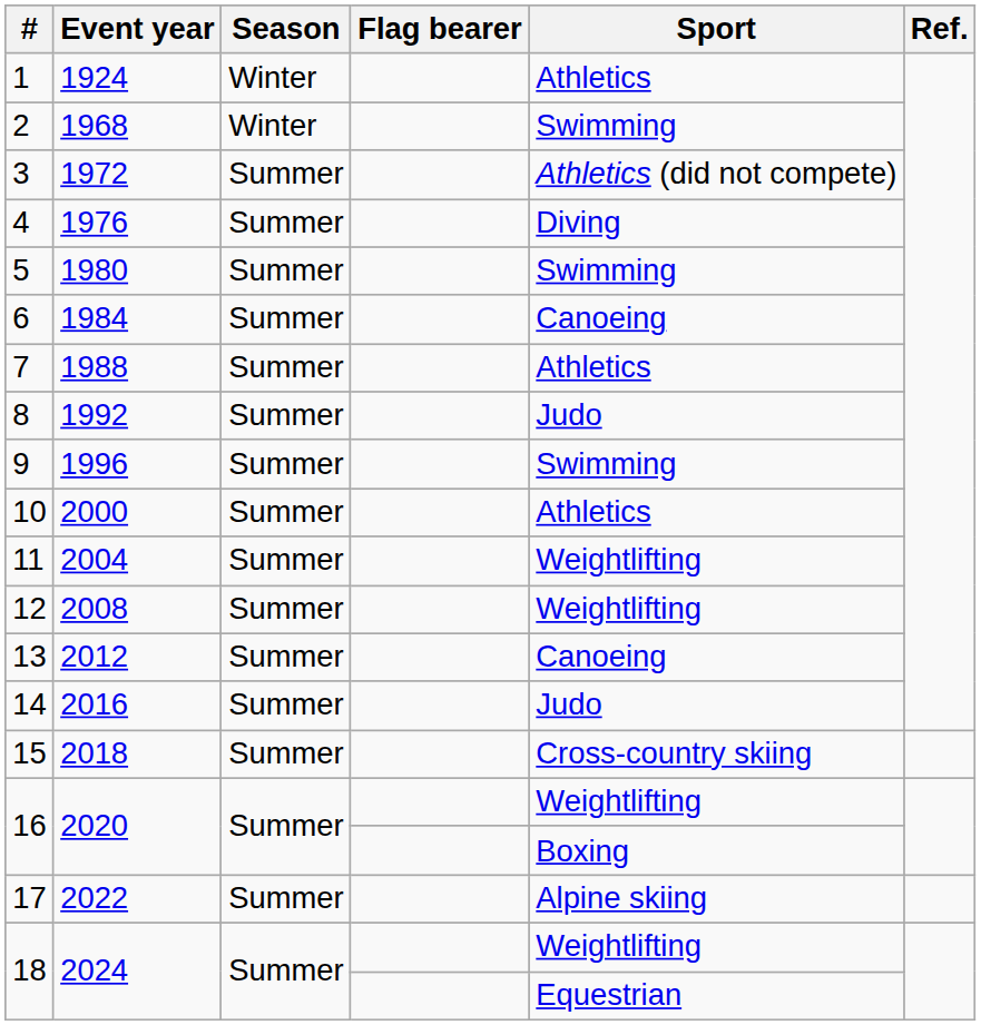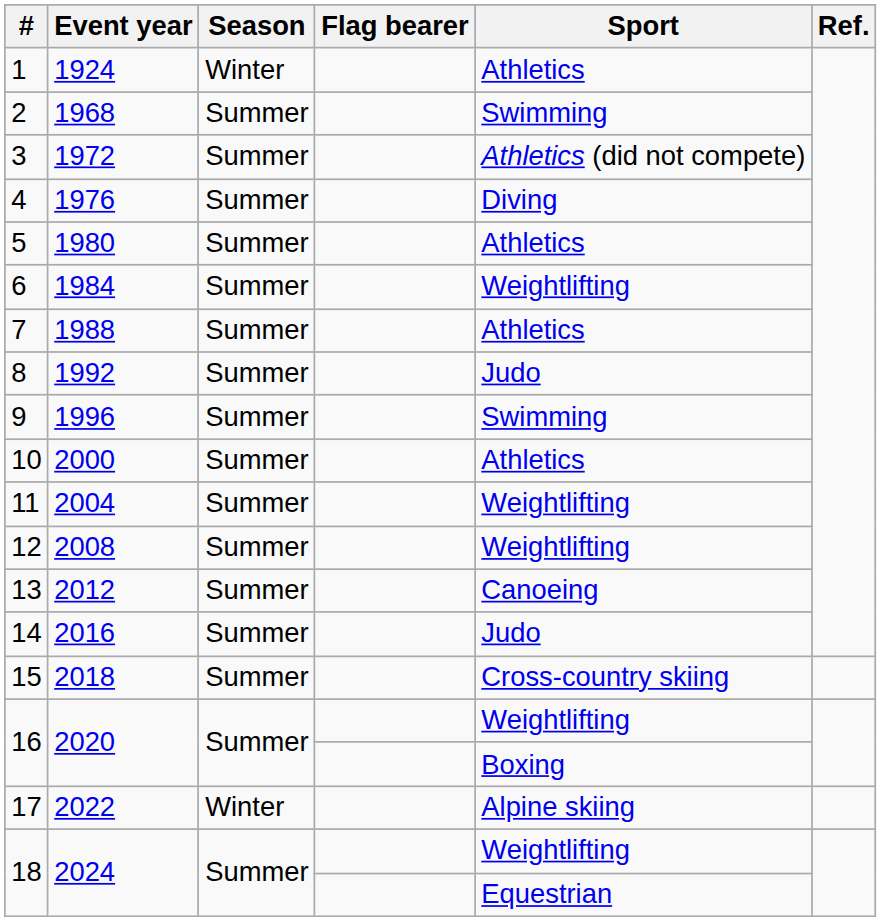 <table class="wikitable sortable">
 <tr>
 <th>#</th>
 <th>Event year</th>
 <th>Season</th>
 <th>Flag bearer</th>
 <th>Sport</th>
 <th>Ref.</th>
 </tr>
 <tr>
 <td>1</td>
 <td><a href='#'>1924</a></td>
 <td>Winter</td>
 <td></td>
 <td><a href='#'>Athletics</a></td>
 <td rowspan=14></td>
 </tr>
 <tr>
 <td>2</td>
 <td><a href='#'>1968</a></td>
-<td>Winter</td>
+<td>Summer</td>
 <td></td>
 <td><a href='#'>Swimming</a></td>
 </tr>
 <tr>
 <td>3</td>
 <td><a href='#'>1972</a></td>
 <td>Summer</td>
 <td></td>
 <td><em><a href='#'>Athletics</a></em> (did not compete)</td>
 </tr>
 <tr>
 <td>4</td>
 <td><a href='#'>1976</a></td>
 <td>Summer</td>
 <td></td>
 <td><a href='#'>Diving</a></td>
 </tr>
 <tr>
 <td>5</td>
 <td><a href='#'>1980</a></td>
 <td>Summer</td>
 <td></td>
-<td><a href='#'>Swimming</a></td>
+<td><a href='#'>Athletics</a></td>
 </tr>
 <tr>
 <td>6</td>
 <td><a href='#'>1984</a></td>
 <td>Summer</td>
 <td></td>
-<td><a href='#'>Canoeing</a></td>
+<td><a href='#'>Weightlifting</a></td>
 </tr>
 <tr>
 <td>7</td>
 <td><a href='#'>1988</a></td>
 <td>Summer</td>
 <td></td>
 <td><a href='#'>Athletics</a></td>
 </tr>
 <tr>
 <td>8</td>
 <td><a href='#'>1992</a></td>
 <td>Summer</td>
 <td></td>
 <td><a href='#'>Judo</a></td>
 </tr>
 <tr>
 <td>9</td>
 <td><a href='#'>1996</a></td>
 <td>Summer</td>
 <td></td>
 <td><a href='#'>Swimming</a></td>
 </tr>
 <tr>
 <td>10</td>
 <td><a href='#'>2000</a></td>
 <td>Summer</td>
 <td></td>
 <td><a href='#'>Athletics</a></td>
 </tr>
 <tr>
 <td>11</td>
 <td><a href='#'>2004</a></td>
 <td>Summer</td>
 <td></td>
 <td><a href='#'>Weightlifting</a></td>
 </tr>
 <tr>
 <td>12</td>
 <td><a href='#'>2008</a></td>
 <td>Summer</td>
 <td></td>
 <td><a href='#'>Weightlifting</a></td>
 </tr>
 <tr>
 <td>13</td>
 <td><a href='#'>2012</a></td>
 <td>Summer</td>
 <td></td>
 <td><a href='#'>Canoeing</a></td>
 </tr>
 <tr>
 <td>14</td>
 <td><a href='#'>2016</a></td>
 <td>Summer</td>
 <td></td>
 <td><a href='#'>Judo</a></td>
 </tr>
 <tr>
 <td>15</td>
 <td><a href='#'>2018</a></td>
 <td>Summer</td>
 <td></td>
 <td><a href='#'>Cross-country skiing</a></td>
 <td></td>
 </tr>
 <tr>
 <td rowspan="2">16</td>
 <td rowspan="2"><a href='#'>2020</a></td>
 <td rowspan="2">Summer</td>
 <td></td>
 <td><a href='#'>Weightlifting</a></td>
 <td rowspan="2"></td>
 </tr>
 <tr>
 <td></td>
 <td><a href='#'>Boxing</a></td>
 </tr>
 <tr>
 <td>17</td>
 <td><a href='#'>2022</a></td>
-<td>Summer</td>
+<td>Winter</td>
 <td></td>
 <td><a href='#'>Alpine skiing</a></td>
 <td></td>
 </tr>
 <tr>
 <td rowspan=2>18</td>
 <td rowspan=2><a href='#'>2024</a></td>
 <td rowspan=2>Summer</td>
 <td></td>
 <td><a href='#'>Weightlifting</a></td>
 <td rowspan=2></td>
 </tr>
 <tr>
 <td></td>
 <td><a href='#'>Equestrian</a></td>
 </tr>
 </table>
